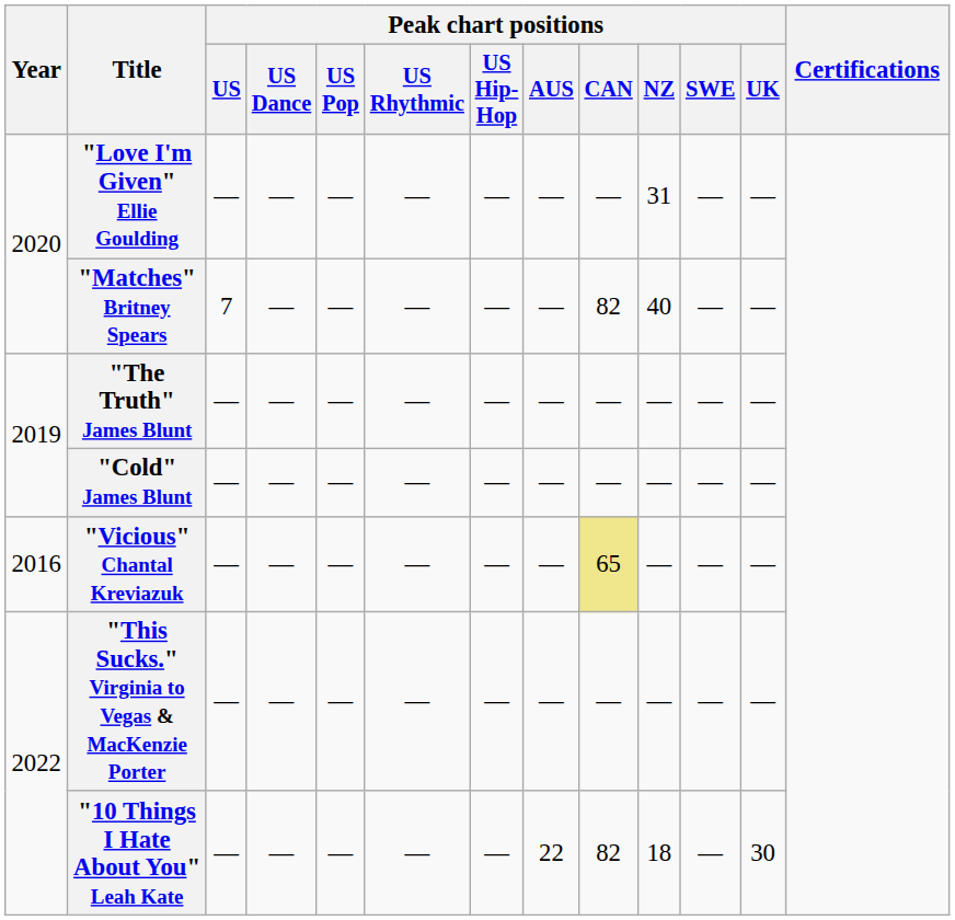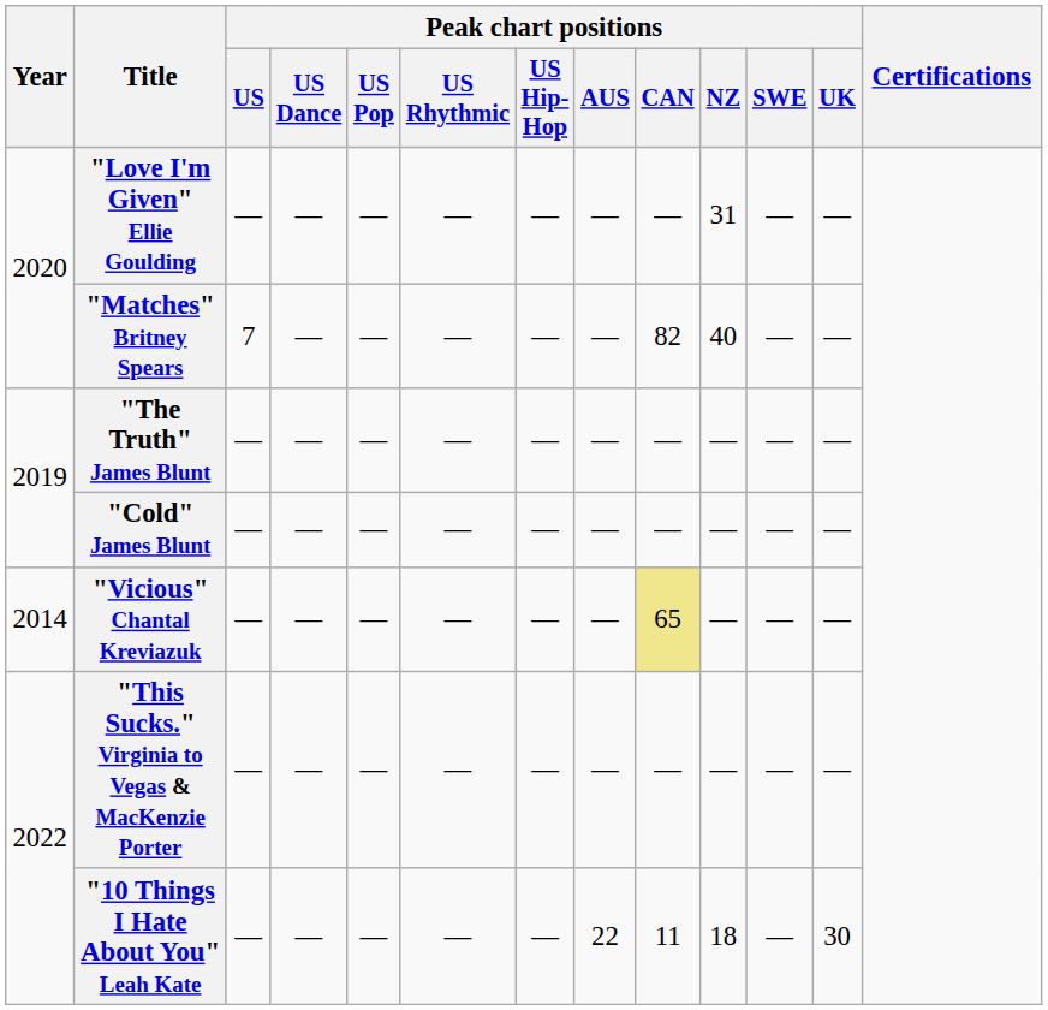 <table class="wikitable plainrowheaders" style="text-align:center;">
 <tr>
 <th scope="col" style="width:3em" rowspan="2">Year</th>
 <th scope="col" rowspan="2" style="width:13em;">Title</th>
 <th scope="col" colspan="10" style="width:3em;">Peak chart positions</th>
 <th scope="col" rowspan="2" style="width:12em;"><a href='#'>Certifications</a></th>
 </tr>
 <tr>
 <th scope="col" style="width:2em;font-size:90%;"><a href='#'>US</a><br></th>
 <th scope="col" style="width:2em;font-size:90%;"><a href='#'>US Dance</a><br></th>
 <th scope="col" style="width:2em;font-size:90%;"><a href='#'>US Pop</a><br></th>
 <th scope="col" style="width:2em;font-size:90%;"><a href='#'>US Rhythmic</a><br></th>
 <th scope="col" style="width:2em;font-size:90%;"><a href='#'>US Hip-Hop</a><br></th>
 <th scope="col" style="width:2em;font-size:90%;"><a href='#'>AUS</a><br></th>
 <th scope="col" style="width:2em;font-size:90%;"><a href='#'>CAN</a><br></th>
 <th scope="col" style="width:2em;font-size:90%;"><a href='#'>NZ</a><br></th>
 <th scope="col" style="width:2em;font-size:90%;"><a href='#'>SWE</a><br></th>
 <th scope="col" style="width:2em;font-size:90%;"><a href='#'>UK</a><br></th>
 </tr>
 <tr>
 <td rowspan="2">2020</td>
 <th scope="row">"<a href='#'>Love I'm Given</a>"<br><small><a href='#'>Ellie Goulding</a></small></th>
 <td>—</td>
 <td>—</td>
 <td>—</td>
 <td>—</td>
 <td>—</td>
 <td>—</td>
 <td>—</td>
 <td>31</td>
 <td>—</td>
 <td>—</td>
 <td rowspan="7"></td>
 </tr>
 <tr>
 <th scope="row">"<a href='#'>Matches</a>"<br><small><a href='#'>Britney Spears</a></small></th>
 <td>7</td>
 <td>—</td>
 <td>—</td>
 <td>—</td>
 <td>—</td>
 <td>—</td>
 <td>82</td>
 <td>40</td>
 <td>—</td>
 <td>—</td>
 </tr>
 <tr>
 <td rowspan="2">2019</td>
 <th scope="row">"The Truth"<br><small><a href='#'>James Blunt</a></small></th>
 <td>—</td>
 <td>—</td>
 <td>—</td>
 <td>—</td>
 <td>—</td>
 <td>—</td>
 <td>—</td>
 <td>—</td>
 <td>—</td>
 <td>—</td>
 </tr>
 <tr>
 <th scope="row">"Cold"<br><small><a href='#'>James Blunt</a></small></th>
 <td>—</td>
 <td>—</td>
 <td>—</td>
 <td>—</td>
 <td>—</td>
 <td>—</td>
 <td>—</td>
 <td>—</td>
 <td>—</td>
 <td>—</td>
 </tr>
 <tr>
-<td rowspan="1">2016</td>
+<td rowspan="1">2014</td>
 <th scope="row">"<a href='#'>Vicious</a>"<br><small><a href='#'>Chantal Kreviazuk</a></small></th>
 <td>—</td>
 <td>—</td>
 <td>—</td>
 <td>—</td>
 <td>—</td>
 <td>—</td>
 <td style="background: khaki;">65</td>
 <td>—</td>
 <td>—</td>
 <td>—</td>
 </tr>
 <tr>
 <td rowspan="2">2022</td>
 <th scope="row">"<a href='#'>This Sucks.</a>"<br><small><a href='#'>Virginia to Vegas</a> & <a href='#'>MacKenzie Porter</a></small></th>
 <td>—</td>
 <td>—</td>
 <td>—</td>
 <td>—</td>
 <td>—</td>
 <td>—</td>
 <td>—</td>
 <td>—</td>
 <td>—</td>
 <td>—</td>
 </tr>
 <tr>
 <th scope="row">"<a href='#'>10 Things I Hate About You</a>"<br><small><a href='#'>Leah Kate</a></small></th>
 <td>—</td>
 <td>—</td>
 <td>—</td>
 <td>—</td>
 <td>—</td>
 <td>22</td>
-<td>82</td>
+<td>11</td>
 <td>18</td>
 <td>—</td>
 <td>30</td>
 </tr>
 </table>
